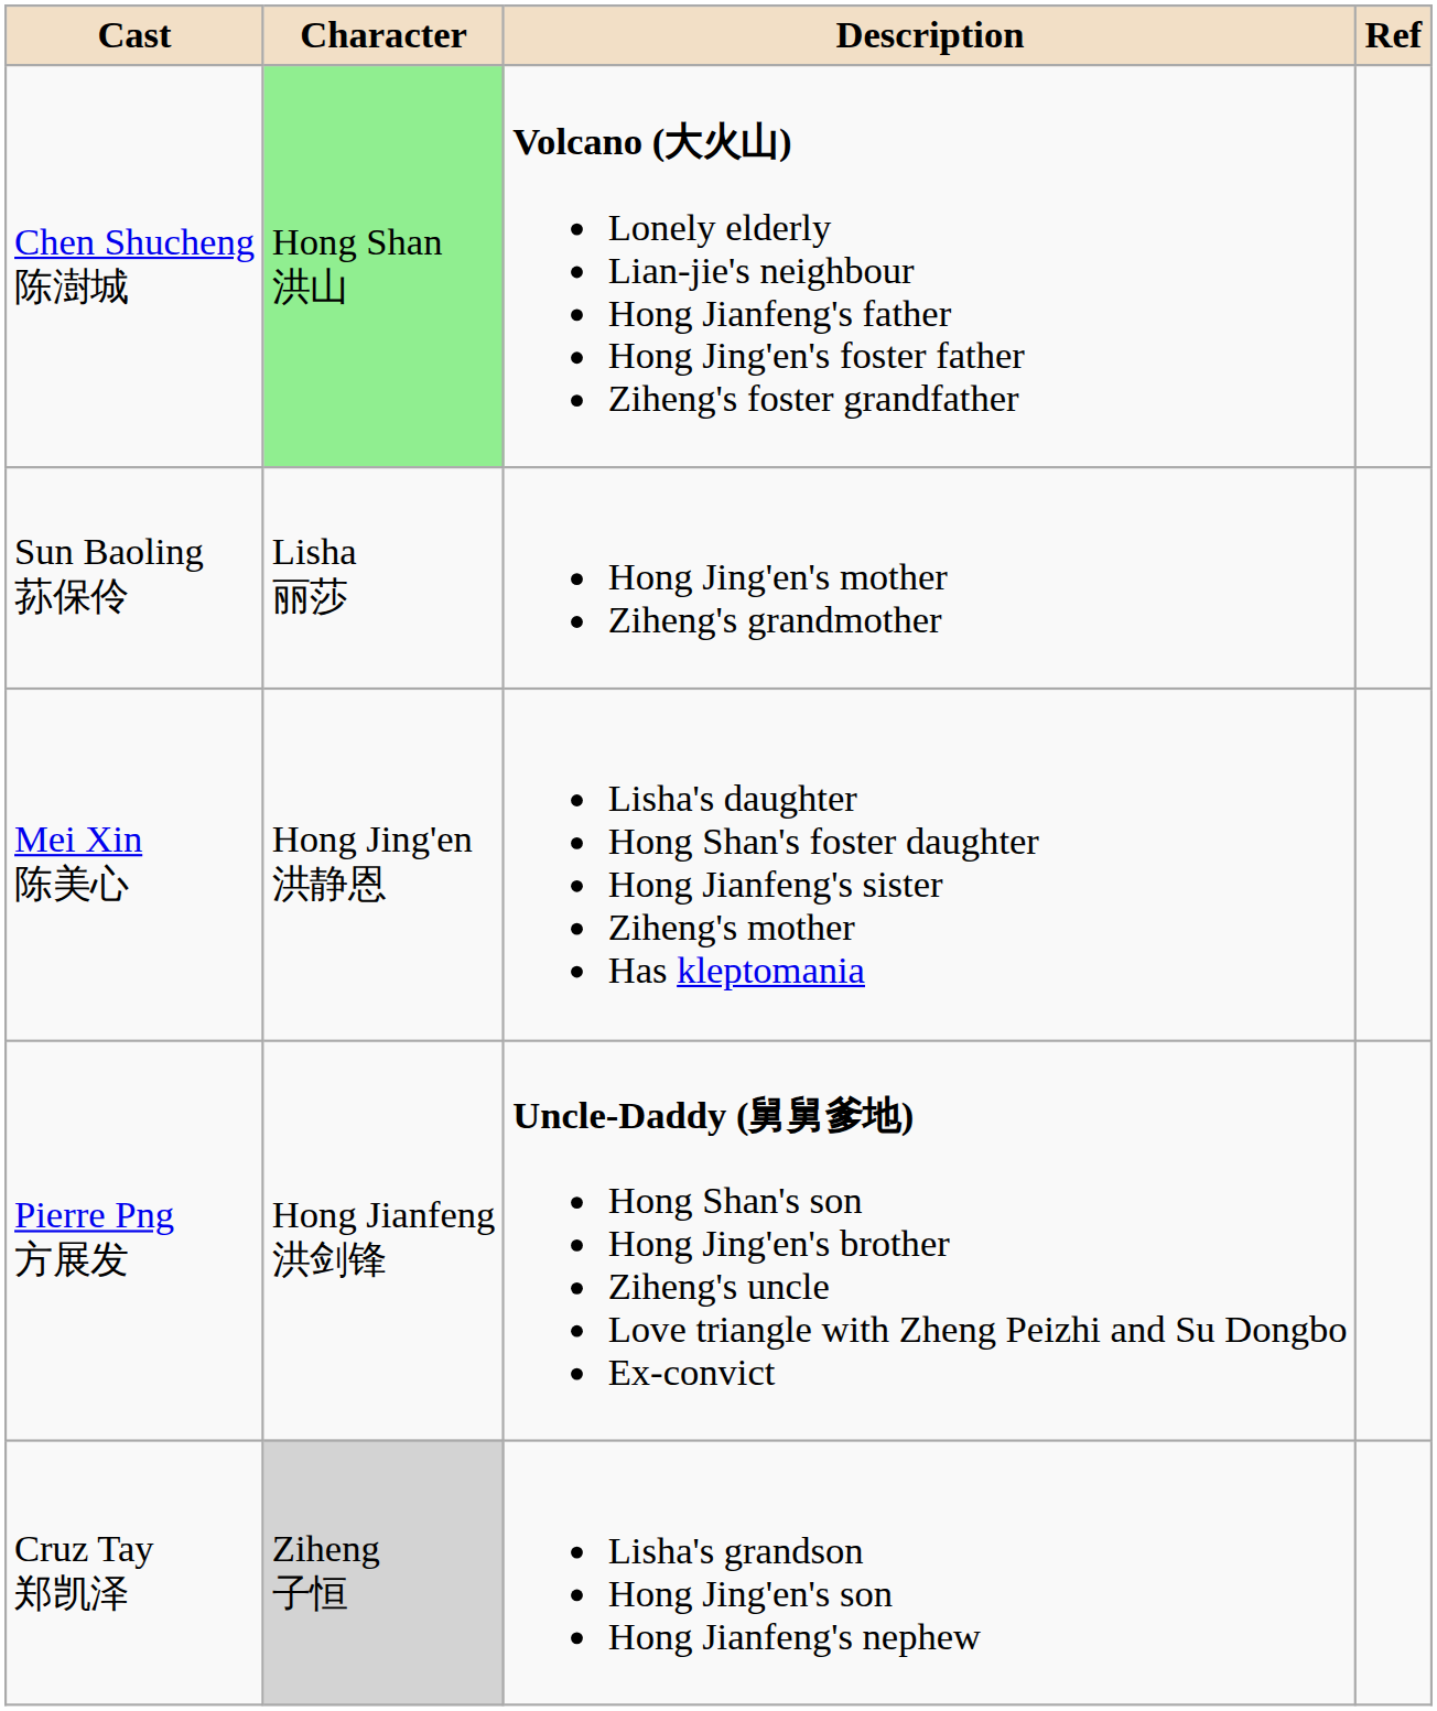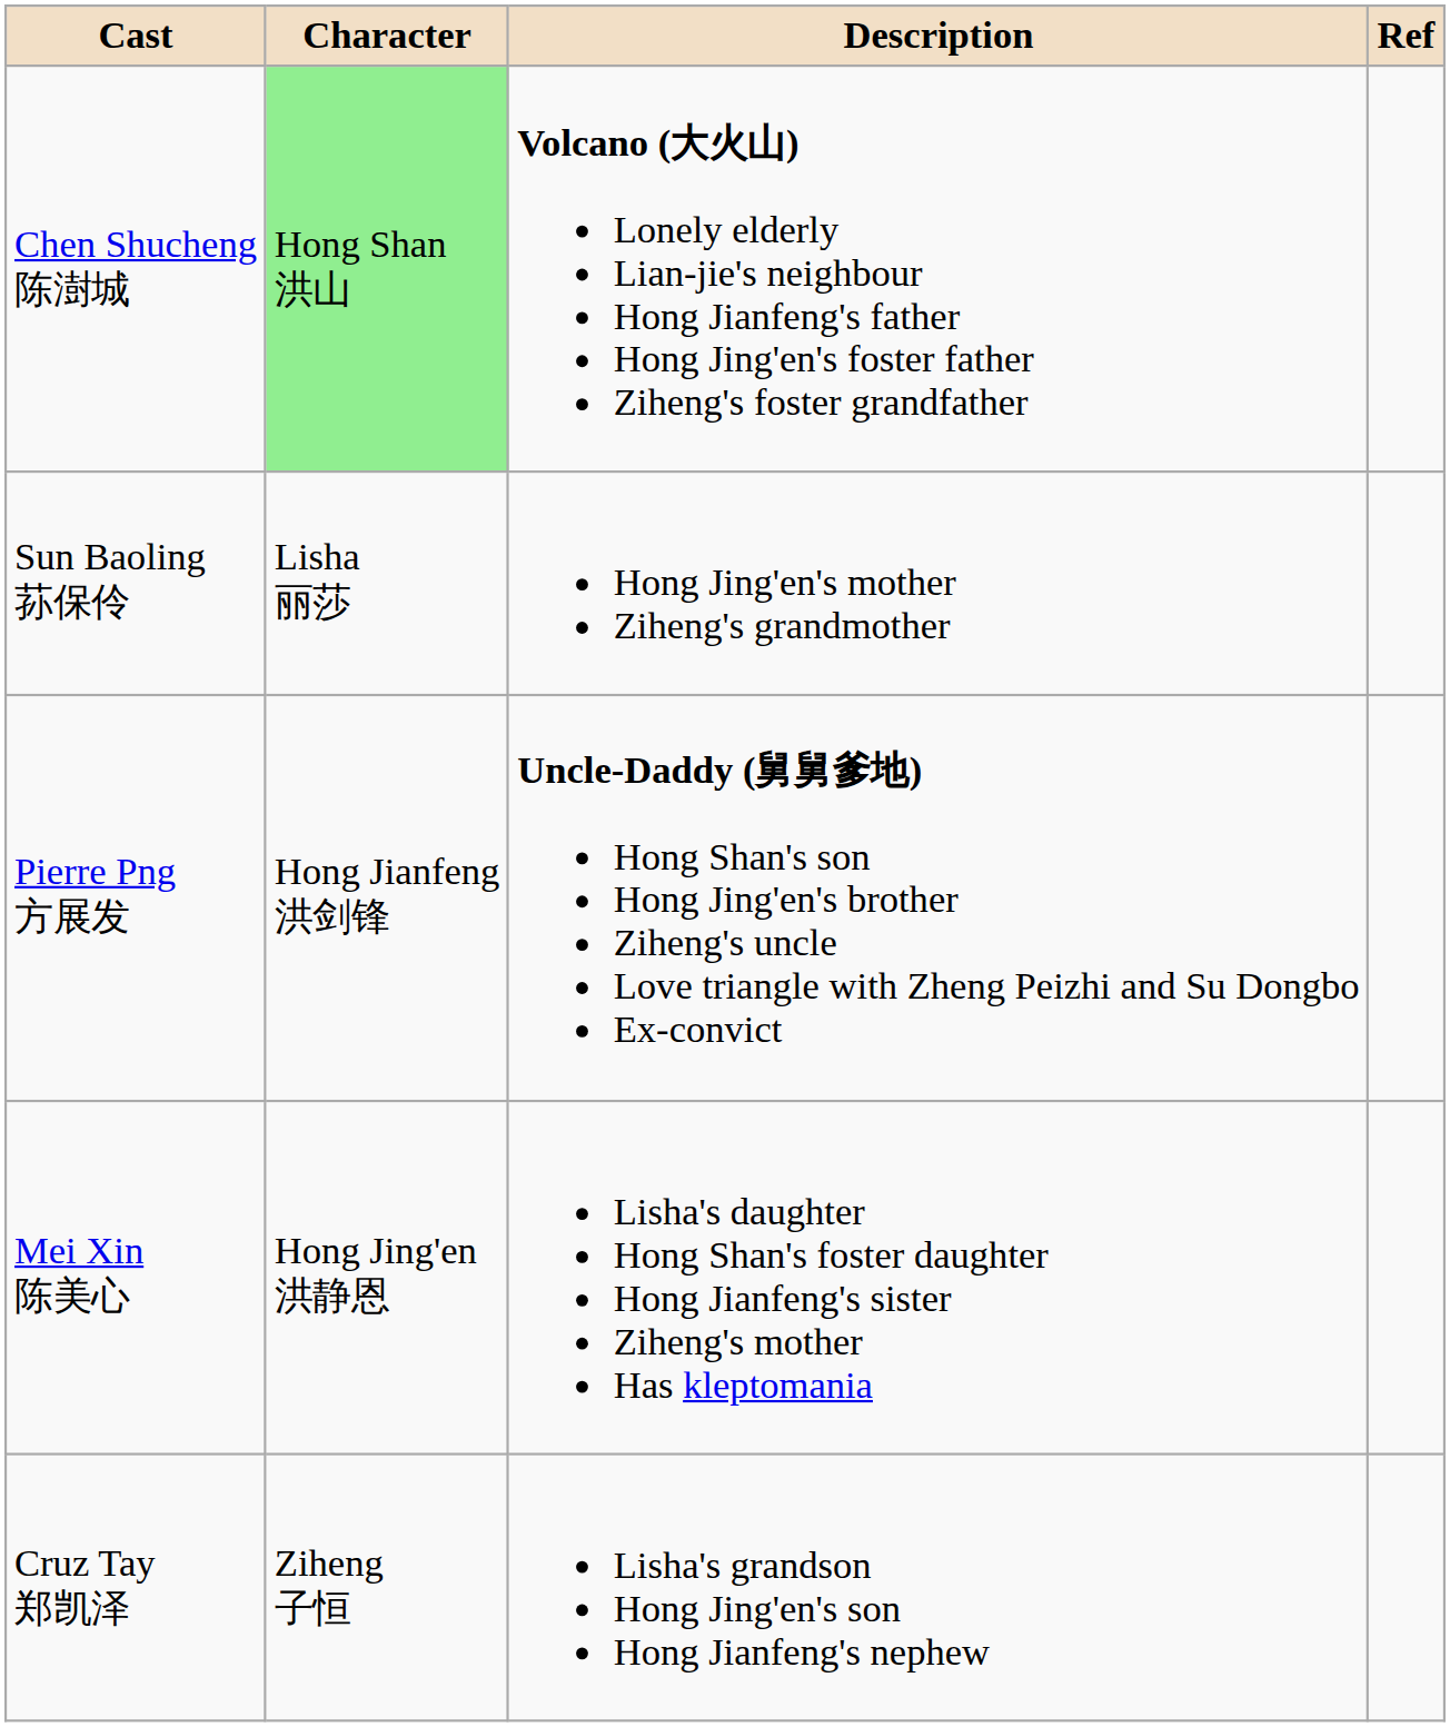 <table class="wikitable">
 <tr>
 <th style="background:#f2dfc6">Cast</th>
 <th style="background:#f2dfc6">Character</th>
 <th style="background:#f2dfc6">Description</th>
 <th style="background:#f2dfc6">Ref</th>
 </tr>
 <tr>
 <td><a href='#'>Chen Shucheng</a> <br> 陈澍城</td>
 <td style="background: lightgreen;">Hong Shan <br> 洪山</td>
 <td><br><strong>Volcano (大火山)</strong><ul><li>Lonely elderly</li><li>Lian-jie's neighbour</li><li>Hong Jianfeng's father</li><li>Hong Jing'en's foster father</li><li>Ziheng's foster grandfather</li></ul></td>
 <td></td>
 </tr>
 <tr>
 <td>Sun Baoling <br> 荪保伶</td>
 <td>Lisha <br> 丽莎</td>
 <td><br><ul><li>Hong Jing'en's mother</li><li>Ziheng's grandmother</li></ul></td>
 <td></td>
 </tr>
 <tr>
+<td><a href='#'>Pierre Png</a> <br> 方展发</td>
+<td>Hong Jianfeng <br> 洪剑锋</td>
+<td><br><strong>Uncle-Daddy (舅舅爹地)</strong><ul><li>Hong Shan's son</li><li>Hong Jing'en's brother</li><li>Ziheng's uncle</li><li>Love triangle with Zheng Peizhi and Su Dongbo</li><li>Ex-convict</li></ul></td>
+<td></td>
+</tr>
+<tr>
 <td><a href='#'>Mei Xin</a> <br> 陈美心</td>
 <td>Hong Jing'en <br> 洪静恩</td>
 <td><br><ul><li>Lisha's daughter</li><li>Hong Shan's foster daughter</li><li>Hong Jianfeng's sister</li><li>Ziheng's mother</li><li>Has <a href='#'>kleptomania</a></li></ul></td>
 <td></td>
 </tr>
 <tr>
-<td><a href='#'>Pierre Png</a> <br> 方展发</td>
-<td>Hong Jianfeng <br> 洪剑锋</td>
-<td><br><strong>Uncle-Daddy (舅舅爹地)</strong><ul><li>Hong Shan's son</li><li>Hong Jing'en's brother</li><li>Ziheng's uncle</li><li>Love triangle with Zheng Peizhi and Su Dongbo</li><li>Ex-convict</li></ul></td>
-<td></td>
-</tr>
-<tr>
 <td>Cruz Tay<br>郑凯泽</td>
-<td style="background: lightgrey;">Ziheng <br> 子恒</td>
+<td>Ziheng <br> 子恒</td>
 <td><br><ul><li>Lisha's grandson</li><li>Hong Jing'en's son</li><li>Hong Jianfeng's nephew</li></ul></td>
 <td></td>
 </tr>
 </table>
